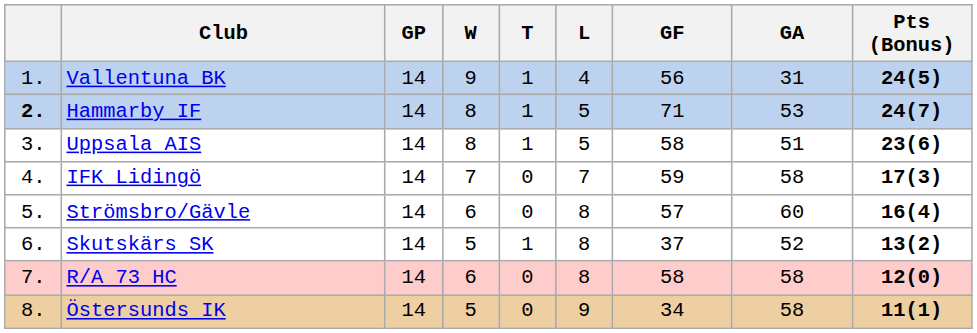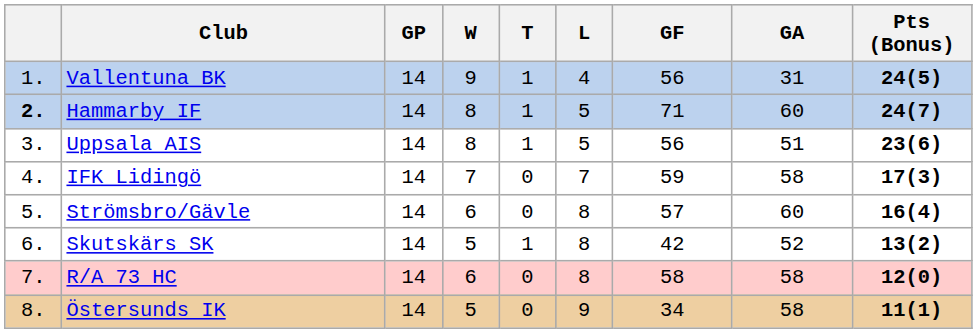 <table class="wikitable">
 <tr>
 <th width="30"></th>
 <th width="200">Club</th>
 <th width="30">GP</th>
 <th width="30">W</th>
 <th width="30">T</th>
 <th width="30">L</th>
 <th width="70">GF</th>
 <th width="70">GA</th>
 <th width="70">Pts (Bonus)</th>
 </tr>
 <tr bgcolor="#BCD2EE" align="center">
 <td>1.</td>
 <td align="left"><a href='#'>Vallentuna BK</a></td>
 <td>14</td>
 <td>9</td>
 <td>1</td>
 <td>4</td>
 <td>56</td>
 <td>31</td>
 <td><strong>24(5)</strong></td>
 </tr>
 <tr bgcolor="#BCD2EE" align="center">
 <td><strong>2.</strong></td>
 <td align="left"><a href='#'>Hammarby IF</a></td>
 <td>14</td>
 <td>8</td>
 <td>1</td>
 <td>5</td>
 <td>71</td>
-<td>53</td>
+<td>60</td>
 <td><strong>24(7)</strong></td>
 </tr>
 <tr bgcolor="#FFFFFF" align="center">
 <td>3.</td>
 <td align="left"><a href='#'>Uppsala AIS</a></td>
 <td>14</td>
 <td>8</td>
 <td>1</td>
 <td>5</td>
-<td>58</td>
+<td>56</td>
 <td>51</td>
 <td><strong>23(6)</strong></td>
 </tr>
 <tr bgcolor="#FFFFFF" align="center">
 <td>4.</td>
 <td align="left"><a href='#'>IFK Lidingö</a></td>
 <td>14</td>
 <td>7</td>
 <td>0</td>
 <td>7</td>
 <td>59</td>
 <td>58</td>
 <td><strong>17(3)</strong></td>
 </tr>
 <tr bgcolor="#FFFFFF" align="center">
 <td>5.</td>
 <td align="left"><a href='#'>Strömsbro/Gävle</a></td>
 <td>14</td>
 <td>6</td>
 <td>0</td>
 <td>8</td>
 <td>57</td>
 <td>60</td>
 <td><strong>16(4)</strong></td>
 </tr>
 <tr bgcolor="#FFFFFF" align="center">
 <td>6.</td>
 <td align="left"><a href='#'>Skutskärs SK</a></td>
 <td>14</td>
 <td>5</td>
 <td>1</td>
 <td>8</td>
-<td>37</td>
+<td>42</td>
 <td>52</td>
 <td><strong>13(2)</strong></td>
 </tr>
 <tr bgcolor="#FFCCCC" align="center">
 <td>7.</td>
 <td align="left"><a href='#'>R/A 73 HC</a></td>
 <td>14</td>
 <td>6</td>
 <td>0</td>
 <td>8</td>
 <td>58</td>
 <td>58</td>
 <td><strong>12(0)</strong></td>
 </tr>
 <tr bgcolor="#EECFA1" align="center">
 <td>8.</td>
 <td align="left"><a href='#'>Östersunds IK</a></td>
 <td>14</td>
 <td>5</td>
 <td>0</td>
 <td>9</td>
 <td>34</td>
 <td>58</td>
 <td><strong>11(1)</strong></td>
 </tr>
 </table>
